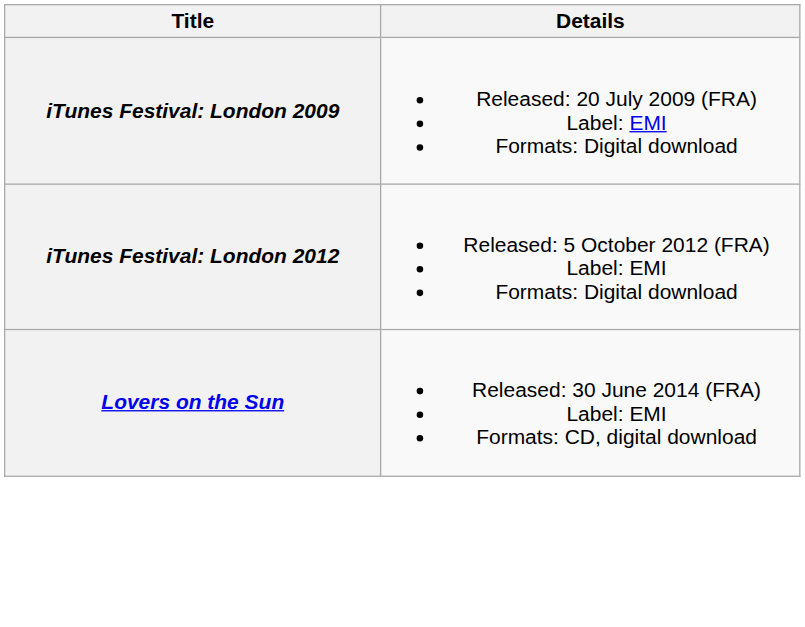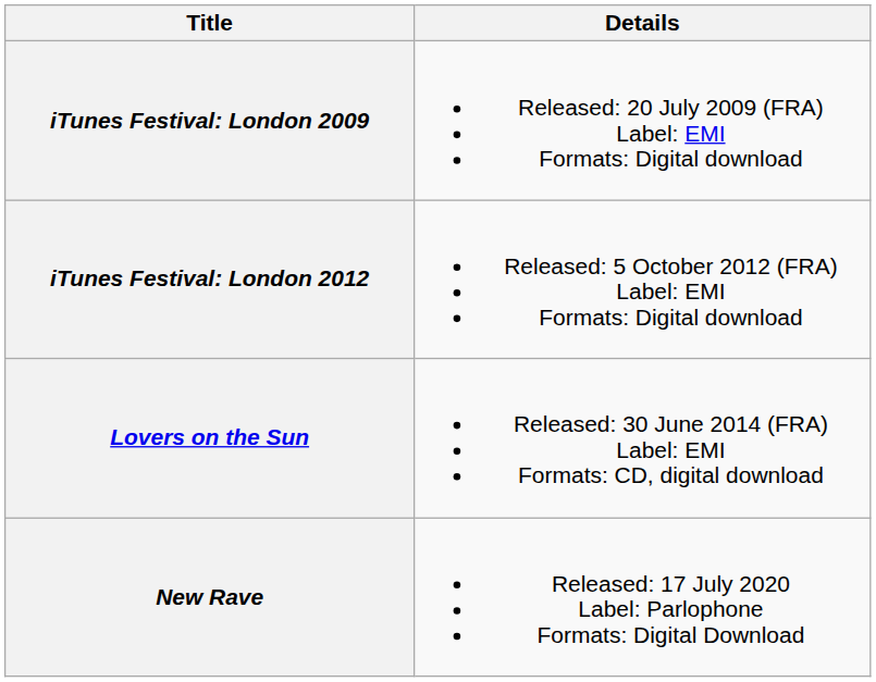 <table class="wikitable plainrowheaders" style="text-align:center;">
 <tr>
 <th scope="col" style="width:18em;">Title</th>
 <th scope="col" style="width:20em;">Details</th>
 </tr>
 <tr>
 <th scope="row"><em>iTunes Festival: London 2009</em></th>
 <td><br><ul><li>Released: 20 July 2009 <span>(FRA)</span></li><li>Label: <a href='#'>EMI</a></li><li>Formats: Digital download</li></ul></td>
 </tr>
 <tr>
 <th scope="row"><em>iTunes Festival: London 2012</em></th>
 <td><br><ul><li>Released: 5 October 2012 <span>(FRA)</span></li><li>Label: EMI</li><li>Formats: Digital download</li></ul></td>
 </tr>
 <tr>
 <th scope="row"><em><a href='#'>Lovers on the Sun</a></em></th>
 <td><br><ul><li>Released: 30 June 2014 <span>(FRA)</span></li><li>Label: EMI</li><li>Formats: CD, digital download</li></ul></td>
 </tr>
+<tr>
+<th scope="row"><em>New Rave</em> <br></th>
+<td><br><ul><li>Released: 17 July 2020</li><li>Label: Parlophone</li><li>Formats: Digital Download</li></ul></td>
+</tr>
 </table>
